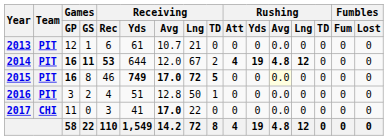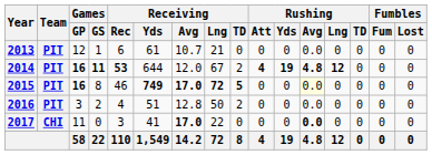 <table class= "wikitable" style="text-align:center;">
 <tr>
 <th rowspan="2">Year</th>
 <th rowspan="2">Team</th>
 <th colspan="2">Games</th>
 <th colspan="5">Receiving</th>
 <th colspan="5">Rushing</th>
 <th colspan="2">Fumbles</th>
 </tr>
 <tr>
 <th>GP</th>
 <th>GS</th>
 <th>Rec</th>
 <th>Yds</th>
 <th>Avg</th>
 <th>Lng</th>
 <th>TD</th>
 <th>Att</th>
 <th>Yds</th>
 <th>Avg</th>
 <th>Lng</th>
 <th>TD</th>
 <th>Fum</th>
 <th>Lost</th>
 </tr>
 <tr>
 <th><a href='#'>2013</a></th>
 <th><a href='#'>PIT</a></th>
 <td>12</td>
 <td>1</td>
 <td>6</td>
 <td>61</td>
 <td>10.7</td>
 <td>21</td>
 <td>0</td>
 <td>0</td>
 <td>0</td>
 <td>0.0</td>
 <td>0</td>
 <td>0</td>
 <td>0</td>
 <td>0</td>
 </tr>
 <tr>
 <th><a href='#'>2014</a></th>
 <th><a href='#'>PIT</a></th>
 <td><strong>16</strong></td>
 <td><strong>11</strong></td>
 <td><strong>53</strong></td>
 <td>644</td>
 <td>12.0</td>
 <td>67</td>
 <td>2</td>
 <td><strong>4</strong></td>
 <td><strong>19</strong></td>
 <td><strong>4.8</strong></td>
 <td><strong>12</strong></td>
 <td>0</td>
 <td>0</td>
 <td>0</td>
 </tr>
 <tr>
 <th><a href='#'>2015</a></th>
 <th><a href='#'>PIT</a></th>
 <td><strong>16</strong></td>
 <td>8</td>
 <td>46</td>
 <td><strong>749</strong></td>
 <td><strong>17.0</strong></td>
 <td><strong>72</strong></td>
 <td><strong>5</strong></td>
 <td>0</td>
 <td>0</td>
 <td style="background: lightyellow;">0.0</td>
 <td>0</td>
 <td>0</td>
 <td>0</td>
 <td>0</td>
 </tr>
 <tr>
 <th><a href='#'>2016</a></th>
 <th><a href='#'>PIT</a></th>
 <td>3</td>
 <td>2</td>
 <td>4</td>
 <td>51</td>
 <td>12.8</td>
 <td>50</td>
-<td>1</td>
+<td>2</td>
 <td>0</td>
 <td>0</td>
 <td>0.0</td>
 <td>0</td>
 <td>0</td>
 <td>0</td>
 <td>0</td>
 </tr>
 <tr>
 <th><a href='#'>2017</a></th>
 <th><a href='#'>CHI</a></th>
 <td>11</td>
 <td>0</td>
 <td>3</td>
 <td>41</td>
 <td><strong>17.0</strong></td>
 <td>22</td>
 <td>0</td>
 <td>0</td>
 <td>0</td>
-<td>0.0</td>
+<td><strong>0.0</strong></td>
 <td>0</td>
 <td>0</td>
 <td>0</td>
 <td>0</td>
 </tr>
 <tr>
 <th colspan="2"></th>
 <th>58</th>
 <th>22</th>
 <th>110</th>
 <th>1,549</th>
 <th>14.2</th>
 <th>72</th>
 <th>8</th>
 <th>4</th>
 <th>19</th>
 <th>4.8</th>
 <th>12</th>
 <th>0</th>
 <th>0</th>
 <th>0</th>
 </tr>
 </table>
